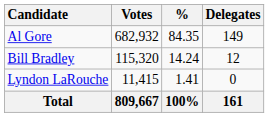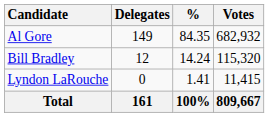 <table class="wikitable sortable plainrowheaders" style="text-align:right;">
 <tr>
 <th style="text-align:left;">Candidate</th>
+<th>Delegates</th>
+<th>%</th>
 <th>Votes</th>
-<th>%</th>
-<th>Delegates</th>
 </tr>
 <tr>
 <td style="text-align:left;"><a href='#'>Al Gore</a></td>
+<td style="text-align:center;">149</td>
+<td>84.35</td>
 <td>682,932</td>
-<td>84.35</td>
-<td style="text-align:center;">149</td>
 </tr>
 <tr>
 <td style="text-align:left;"><a href='#'>Bill Bradley</a> </td>
+<td style="text-align:center;">12</td>
+<td>14.24</td>
 <td>115,320</td>
-<td>14.24</td>
-<td style="text-align:center;">12</td>
 </tr>
 <tr>
 <td style="text-align:left;"><a href='#'>Lyndon LaRouche</a></td>
+<td style="text-align:center;">0</td>
+<td>1.41</td>
 <td>11,415</td>
-<td>1.41</td>
-<td style="text-align:center;">0</td>
 </tr>
 <tr class="sortbottom">
 <th>Total</th>
+<th>161</th>
+<th>100%</th>
 <th>809,667</th>
-<th>100%</th>
-<th>161</th>
 </tr>
 </table>
